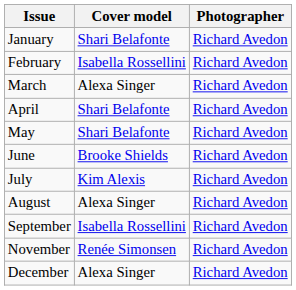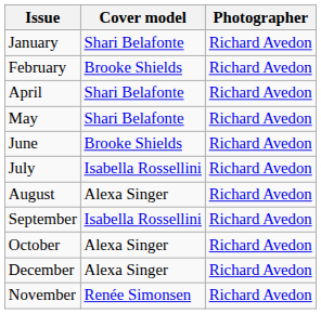 <table class="sortable wikitable">
 <tr>
 <th>Issue</th>
 <th>Cover model</th>
 <th>Photographer</th>
 </tr>
 <tr>
 <td>January</td>
 <td><a href='#'>Shari Belafonte</a></td>
 <td><a href='#'>Richard Avedon</a></td>
 </tr>
 <tr>
 <td>February</td>
-<td><a href='#'>Isabella Rossellini</a></td>
-<td><a href='#'>Richard Avedon</a></td>
-</tr>
-<tr>
-<td>March</td>
-<td>Alexa Singer</td>
+<td><a href='#'>Brooke Shields</a></td>
 <td><a href='#'>Richard Avedon</a></td>
 </tr>
 <tr>
 <td>April</td>
 <td><a href='#'>Shari Belafonte</a></td>
 <td><a href='#'>Richard Avedon</a></td>
 </tr>
 <tr>
 <td>May</td>
 <td><a href='#'>Shari Belafonte</a></td>
 <td><a href='#'>Richard Avedon</a></td>
 </tr>
 <tr>
 <td>June</td>
 <td><a href='#'>Brooke Shields</a></td>
 <td><a href='#'>Richard Avedon</a></td>
 </tr>
 <tr>
 <td>July</td>
-<td><a href='#'>Kim Alexis</a></td>
+<td><a href='#'>Isabella Rossellini</a></td>
 <td><a href='#'>Richard Avedon</a></td>
 </tr>
 <tr>
 <td>August</td>
 <td>Alexa Singer</td>
 <td><a href='#'>Richard Avedon</a></td>
 </tr>
 <tr>
 <td>September</td>
 <td><a href='#'>Isabella Rossellini</a></td>
 <td><a href='#'>Richard Avedon</a></td>
 </tr>
 <tr>
-<td>November</td>
-<td><a href='#'>Renée Simonsen</a></td>
+<td>October</td>
+<td>Alexa Singer</td>
 <td><a href='#'>Richard Avedon</a></td>
 </tr>
 <tr>
 <td>December</td>
 <td>Alexa Singer</td>
 <td><a href='#'>Richard Avedon</a></td>
 </tr>
+<tr>
+<td>November</td>
+<td><a href='#'>Renée Simonsen</a></td>
+<td><a href='#'>Richard Avedon</a></td>
+</tr>
 </table>
